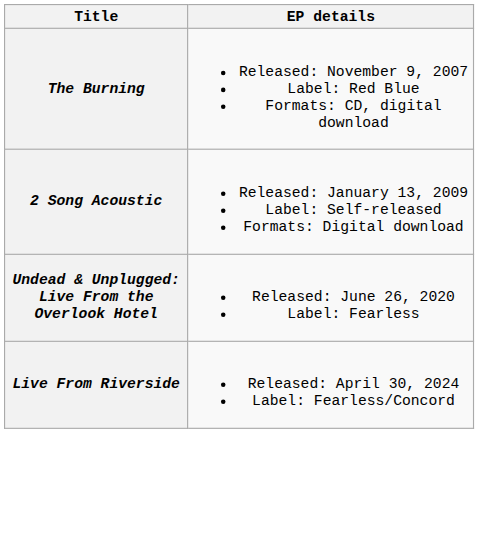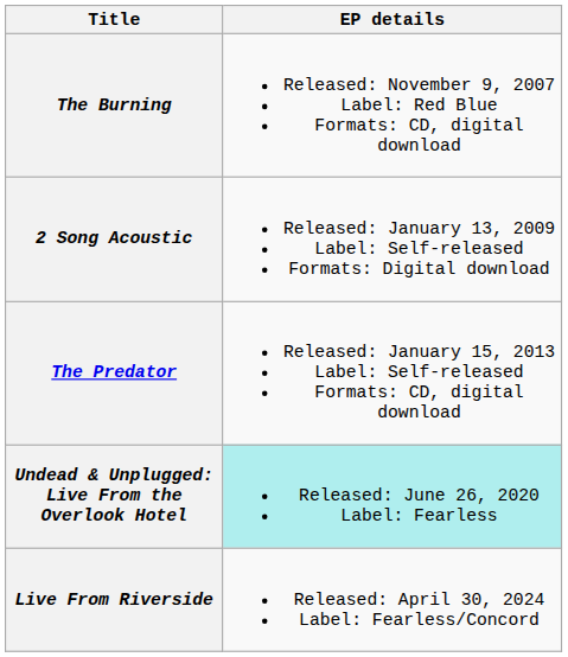 <table class="wikitable plainrowheaders" style="text-align:center;">
 <tr>
 <th style="width:12em;">Title</th>
 <th style="width:19em;">EP details</th>
 </tr>
 <tr>
 <th scope="row"><em>The Burning</em></th>
 <td><br><ul><li>Released: November 9, 2007</li><li>Label: Red Blue</li><li>Formats: CD, digital download</li></ul></td>
 </tr>
 <tr>
 <th scope="row"><em>2 Song Acoustic</em></th>
 <td><br><ul><li>Released: January 13, 2009</li><li>Label: Self-released</li><li>Formats: Digital download</li></ul></td>
 </tr>
 <tr>
+<th scope="row"><em><a href='#'>The Predator</a></em></th>
+<td><br><ul><li>Released: January 15, 2013</li><li>Label: Self-released</li><li>Formats: CD, digital download</li></ul></td>
+</tr>
+<tr>
 <th scope="row"><em>Undead & Unplugged: Live From the Overlook Hotel</em></th>
-<td><br><ul><li>Released: June 26, 2020</li><li>Label: Fearless</li></ul></td>
+<td style="background: paleturquoise;"><br><ul><li>Released: June 26, 2020</li><li>Label: Fearless</li></ul></td>
 </tr>
 <tr>
 <th scope="row"><em>Live From Riverside</em></th>
 <td><br><ul><li>Released: April 30, 2024</li><li>Label: Fearless/Concord</li></ul></td>
 </tr>
 </table>
